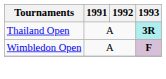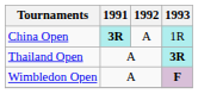 <table class="wikitable" style="font-size: 90%; text-align:center">
 <tr>
 <th>Tournaments</th>
 <th>1991</th>
 <th>1992</th>
 <th>1993</th>
+</tr>
+<tr>
+<td align=left><a href='#'>China Open</a></td>
+<td bgcolor=AFEEEE><strong>3R</strong></td>
+<td>A</td>
+<td bgcolor=AFEEEE>1R</td>
 </tr>
 <tr>
 <td align=left><a href='#'>Thailand Open</a></td>
 <td colspan="2">A</td>
 <td bgcolor=AFEEEE><strong>3R</strong></td>
 </tr>
 <tr>
 <td align=left><a href='#'>Wimbledon Open</a></td>
 <td colspan="2">A</td>
 <td bgcolor=D8BFD8><strong>F</strong></td>
 </tr>
 <tr>
 </tr>
 </table>
